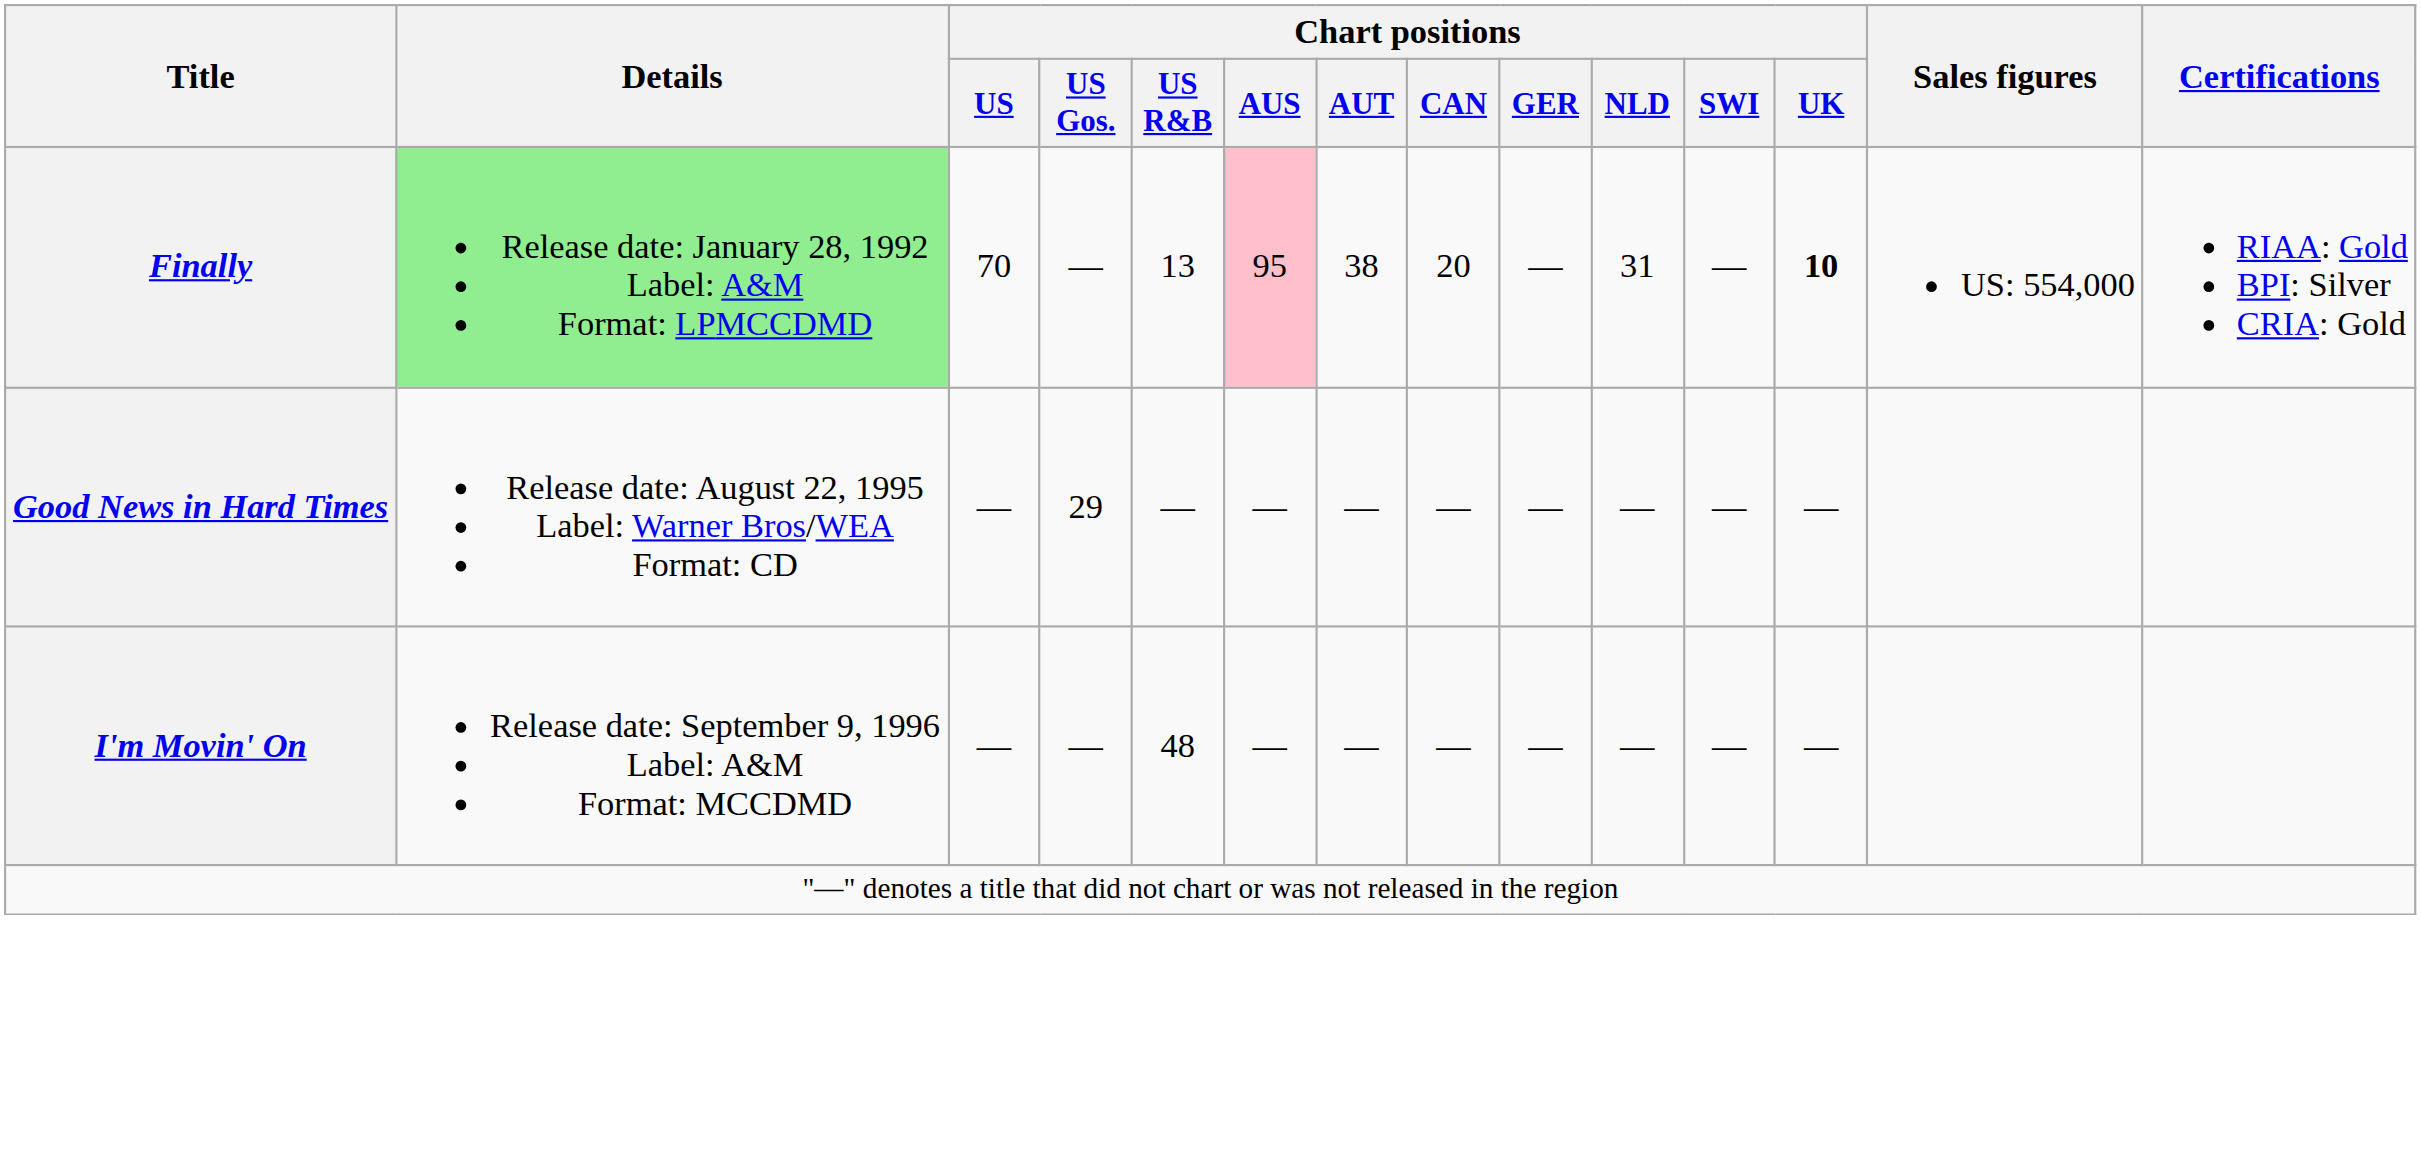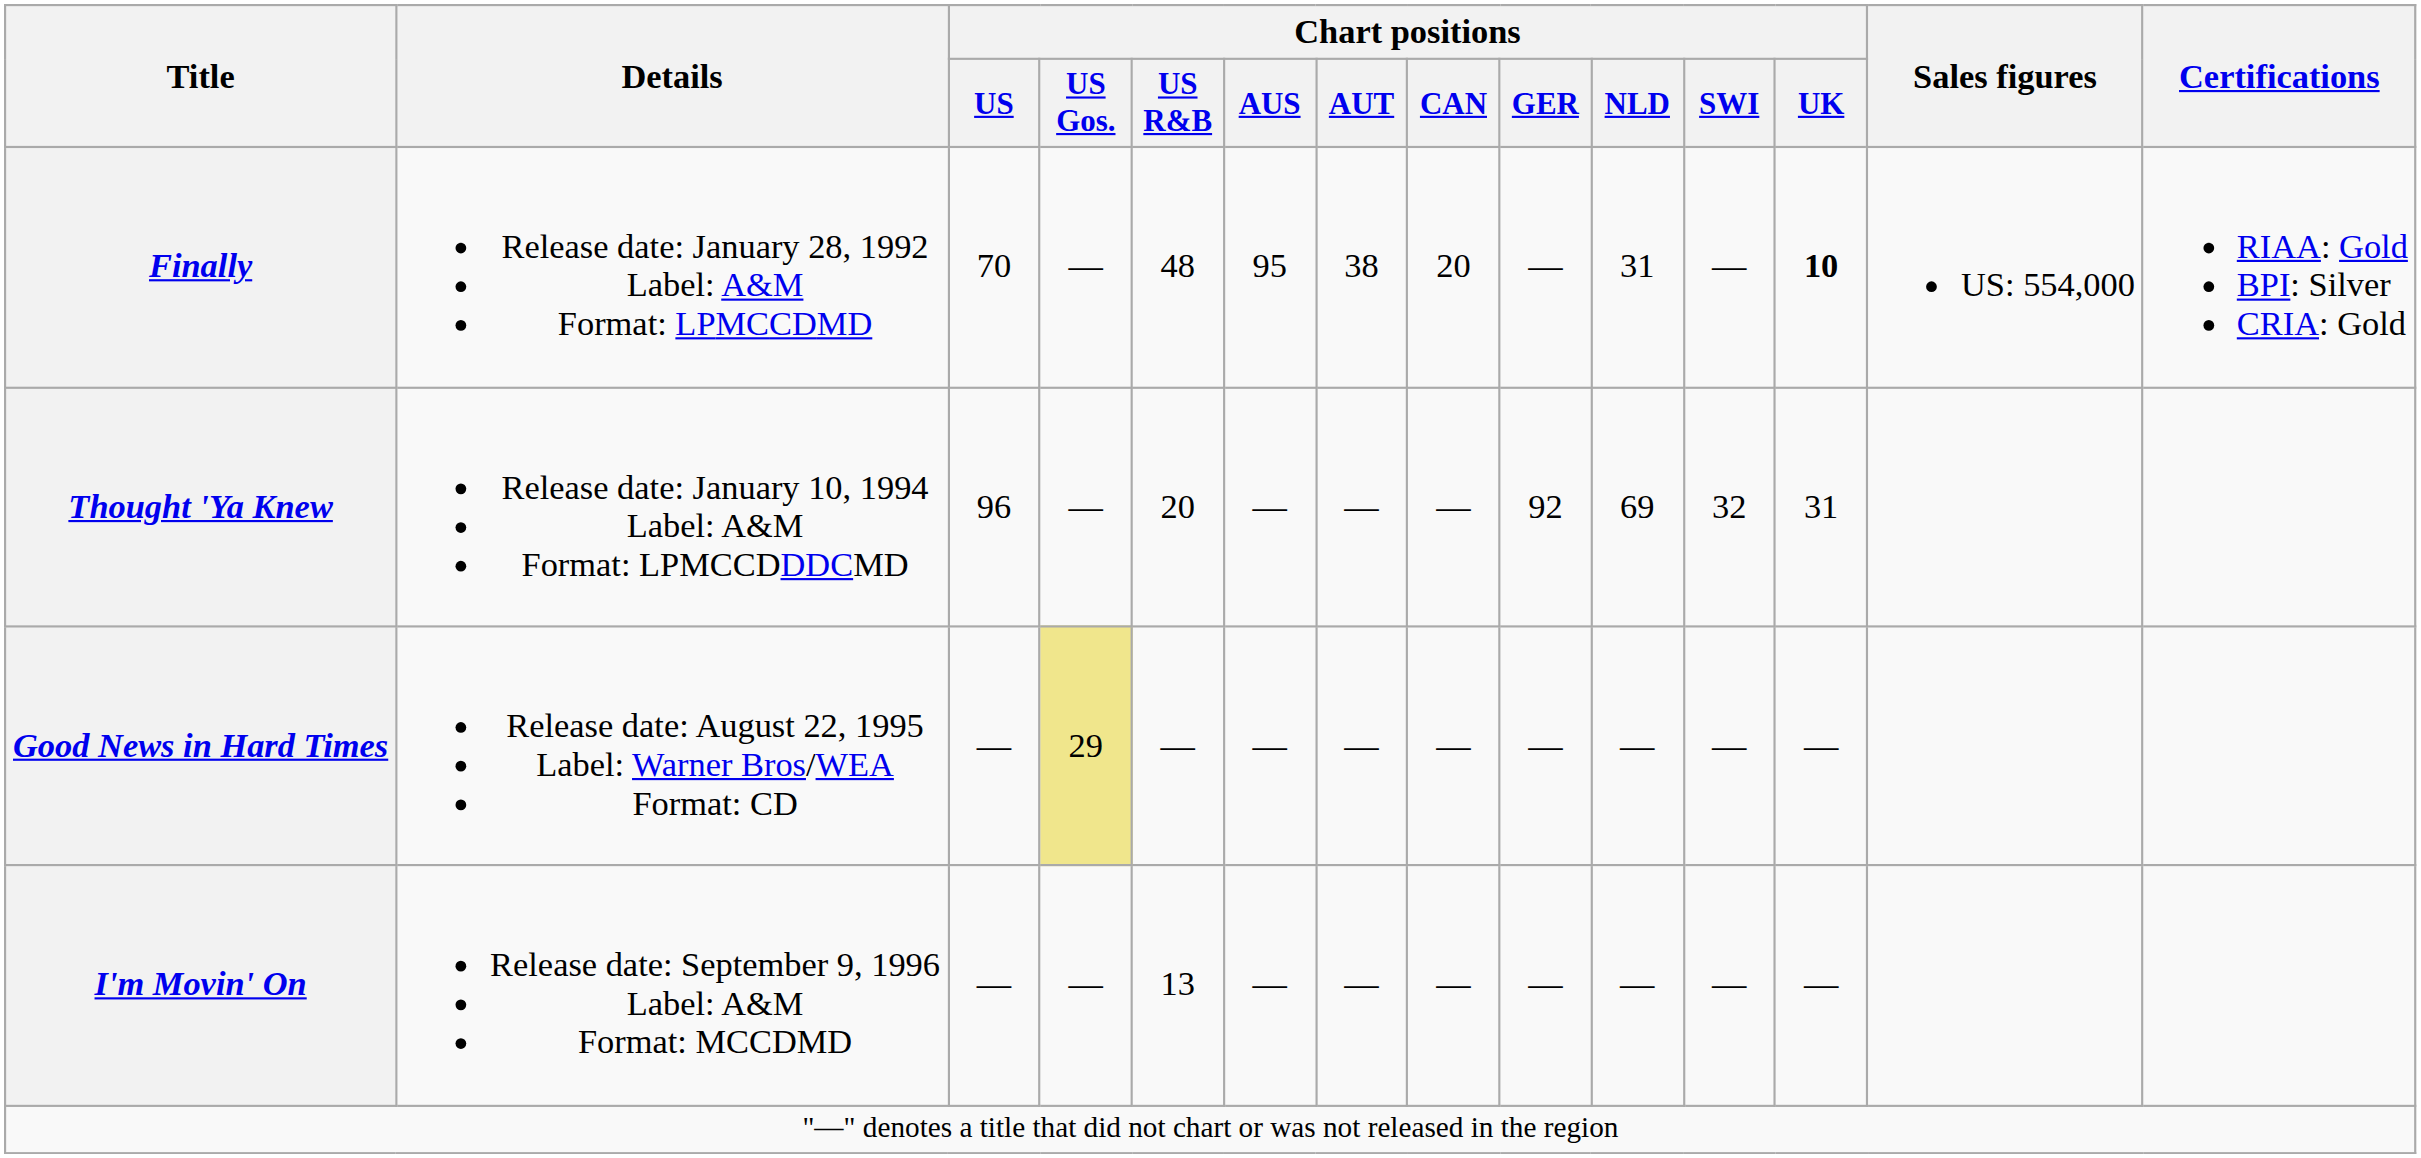 <table class="wikitable plainrowheaders" style="text-align:center">
 <tr>
 <th scope="col" rowspan="2">Title</th>
 <th scope="col" rowspan="2">Details</th>
 <th colspan="10">Chart positions</th>
 <th scope="col" rowspan="2">Sales figures</th>
 <th scope="col" rowspan="2"><a href='#'>Certifications</a></th>
 </tr>
 <tr>
 <th scope="col" style="width:2.5em;font-size:90%;"><a href='#'>US</a><br></th>
 <th scope="col" style="width:2.5em;font-size:90%;"><a href='#'>US<br>Gos.</a><br></th>
 <th scope="col" style="width:2.5em;font-size:90%;"><a href='#'>US<br>R&B</a><br></th>
 <th scope="col" style="width:2.5em;font-size:90%;"><a href='#'>AUS</a><br></th>
 <th scope="col" style="width:2.5em;font-size:90%;"><a href='#'>AUT</a><br></th>
 <th scope="col" style="width:2.5em;font-size:90%;"><a href='#'>CAN</a><br></th>
 <th scope="col" style="width:2.5em;font-size:90%;"><a href='#'>GER</a><br></th>
 <th scope="col" style="width:2.5em;font-size:90%;"><a href='#'>NLD</a><br></th>
 <th scope="col" style="width:2.5em;font-size:90%;"><a href='#'>SWI</a><br></th>
 <th scope="col" style="width:2.5em;font-size:90%;"><a href='#'>UK</a><br></th>
 </tr>
 <tr>
 <th scope="row"><em><a href='#'>Finally</a></em> </th>
-<td style="background: lightgreen;"><br><ul><li>Release date: January 28, 1992</li><li>Label: <a href='#'>A&M</a> </li><li>Format: <a href='#'>LP</a><a href='#'>MC</a><a href='#'>CD</a><a href='#'>MD</a></li></ul></td>
+<td><br><ul><li>Release date: January 28, 1992</li><li>Label: <a href='#'>A&M</a> </li><li>Format: <a href='#'>LP</a><a href='#'>MC</a><a href='#'>CD</a><a href='#'>MD</a></li></ul></td>
 <td>70</td>
 <td>—</td>
-<td>13</td>
-<td style="background: pink;">95</td>
+<td>48</td>
+<td>95</td>
 <td>38</td>
 <td>20</td>
 <td>—</td>
 <td>31</td>
 <td>—</td>
 <td><strong>10</strong></td>
 <td><br><ul><li>US: 554,000 </li></ul></td>
 <td align=left><br><ul><li><a href='#'>RIAA</a>: <a href='#'>Gold</a></li><li><a href='#'>BPI</a>: Silver</li><li><a href='#'>CRIA</a>: Gold</li></ul></td>
 </tr>
 <tr>
+<th scope="row"><em><a href='#'>Thought 'Ya Knew</a></em> </th>
+<td><br><ul><li>Release date: January 10, 1994</li><li>Label: A&M </li><li>Format: LPMCCD<a href='#'>DDC</a>MD</li></ul></td>
+<td>96</td>
+<td>—</td>
+<td>20</td>
+<td>—</td>
+<td>—</td>
+<td>—</td>
+<td>92</td>
+<td>69</td>
+<td>32</td>
+<td>31</td>
+<td></td>
+<td></td>
+</tr>
+<tr>
 <th scope="row"><em><a href='#'>Good News in Hard Times</a></em><br></th>
 <td><br><ul><li>Release date: August 22, 1995</li><li>Label: <a href='#'>Warner Bros</a>/<a href='#'>WEA</a> </li><li>Format: CD</li></ul></td>
 <td>—</td>
-<td>29</td>
+<td style="background: khaki;">29</td>
 <td>—</td>
 <td>—</td>
 <td>—</td>
 <td>—</td>
 <td>—</td>
 <td>—</td>
 <td>—</td>
 <td>—</td>
 <td></td>
 <td></td>
 </tr>
 <tr>
 <th scope="row"><em><a href='#'>I'm Movin' On</a></em></th>
 <td><br><ul><li>Release date: September 9, 1996</li><li>Label: A&M </li><li>Format: MCCDMD</li></ul></td>
 <td>—</td>
 <td>—</td>
-<td>48</td>
+<td>13</td>
 <td>—</td>
 <td>—</td>
 <td>—</td>
 <td>—</td>
 <td>—</td>
 <td>—</td>
 <td>—</td>
 <td></td>
 <td></td>
 </tr>
 <tr>
 <td colspan="14" style="font-size:85%;">"—" denotes a title that did not chart or was not released in the region</td>
 </tr>
 </table>
